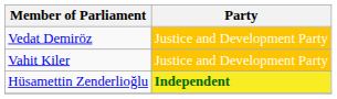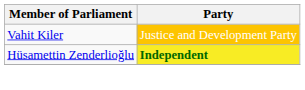 <table class="wikitable">
 <tr>
 <th>Member of Parliament</th>
 <th>Party</th>
-</tr>
-<tr>
-<td><a href='#'>Vedat Demiröz</a></td>
-<td style="background:#FDC400; color:white">Justice and Development Party</td>
 </tr>
 <tr>
 <td><a href='#'>Vahit Kiler</a></td>
 <td style="background:#FDC400; color:white">Justice and Development Party</td>
 </tr>
 <tr>
 <td><a href='#'>Hüsamettin Zenderlioğlu</a></td>
 <td style="background:#F8EC24; color:#006600"><strong>Independent</strong></td>
 </tr>
 <tr>
 </tr>
 </table>
